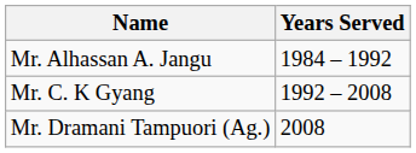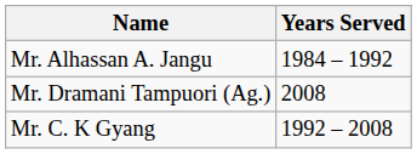 <table class="wikitable">
 <tr>
 <th>Name</th>
 <th>Years Served</th>
 </tr>
 <tr>
 <td>Mr. Alhassan A. Jangu</td>
 <td>1984 – 1992</td>
 </tr>
 <tr>
+<td>Mr. Dramani Tampuori (Ag.)</td>
+<td>2008</td>
+</tr>
+<tr>
 <td>Mr. C. K Gyang</td>
 <td>1992 – 2008</td>
 </tr>
-<tr>
-<td>Mr. Dramani Tampuori (Ag.)</td>
-<td>2008</td>
-</tr>
 </table>
